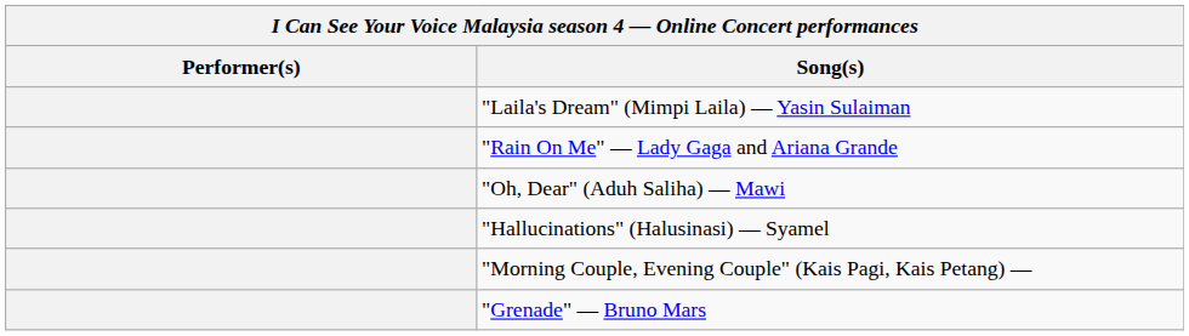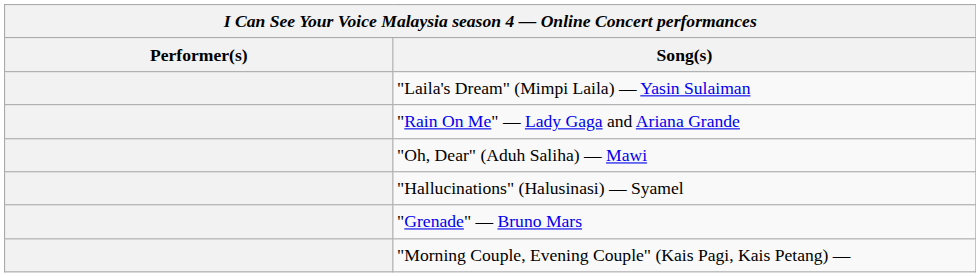 <table class="wikitable plainrowheaders mw-collapsible" style="line-height:23px; width:100%;">
 <tr>
 <th colspan=2><em>I Can See Your Voice Malaysia season 4 — Online Concert performances</em></th>
 </tr>
 <tr>
 <th width=40%>Performer(s)</th>
 <th>Song(s)</th>
 </tr>
 <tr>
 <th></th>
 <td>"Laila's Dream" (Mimpi Laila) — <a href='#'>Yasin Sulaiman</a></td>
 </tr>
 <tr>
 <th></th>
 <td>"<a href='#'>Rain On Me</a>" — <a href='#'>Lady Gaga</a> and <a href='#'>Ariana Grande</a></td>
 </tr>
 <tr>
 <th></th>
 <td>"Oh, Dear" (Aduh Saliha) — <a href='#'>Mawi</a></td>
 </tr>
 <tr>
 <th></th>
 <td>"Hallucinations" (Halusinasi) — Syamel</td>
 </tr>
 <tr>
 <th></th>
-<td>"Morning Couple, Evening Couple" (Kais Pagi, Kais Petang) — </td>
+<td>"<a href='#'>Grenade</a>" — <a href='#'>Bruno Mars</a></td>
 </tr>
 <tr>
 <th></th>
-<td>"<a href='#'>Grenade</a>" — <a href='#'>Bruno Mars</a></td>
+<td>"Morning Couple, Evening Couple" (Kais Pagi, Kais Petang) — </td>
 </tr>
 </table>
